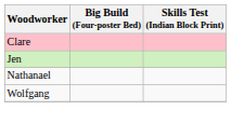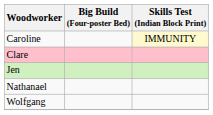 <table class="wikitable" style="text-align:center;">
 <tr>
 <th>Woodworker</th>
 <th>Big Build<br><small>(Four-poster Bed)</small></th>
 <th>Skills Test<br><small>(Indian Block Print)</small></th>
+</tr>
+<tr>
+<td align="left">Caroline</td>
+<td align="left"></td>
+<td colspan="1" style="background:lemonchiffon;">IMMUNITY</td>
 </tr>
 <tr style="background:Pink;">
 <td align="left">Clare</td>
 <td align="left"></td>
 <td></td>
 </tr>
 <tr style="background:#d0f0c0;">
 <td align="left">Jen</td>
 <td align="left"></td>
 <td></td>
 </tr>
 <tr>
 <td align="left">Nathanael</td>
 <td align="left"></td>
 <td></td>
 </tr>
 <tr>
 <td align="left">Wolfgang</td>
 <td align="left"></td>
 <td></td>
 </tr>
 <tr>
 </tr>
 </table>
